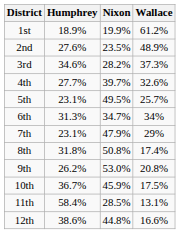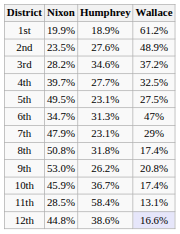 <table class="wikitable sortable" - style="text-align:center;">
 <tr>
 <th>District</th>
+<th>Nixon</th>
 <th>Humphrey</th>
-<th>Nixon</th>
 <th>Wallace</th>
 </tr>
 <tr>
 <td>1st</td>
+<td>19.9%</td>
 <td>18.9%</td>
-<td>19.9%</td>
 <td>61.2%</td>
 </tr>
 <tr>
 <td>2nd</td>
+<td>23.5%</td>
 <td>27.6%</td>
-<td>23.5%</td>
 <td>48.9%</td>
 </tr>
 <tr>
 <td>3rd</td>
+<td>28.2%</td>
 <td>34.6%</td>
-<td>28.2%</td>
-<td>37.3%</td>
+<td>37.2%</td>
 </tr>
 <tr>
 <td>4th</td>
+<td>39.7%</td>
 <td>27.7%</td>
-<td>39.7%</td>
-<td>32.6%</td>
+<td>32.5%</td>
 </tr>
 <tr>
 <td>5th</td>
+<td>49.5%</td>
 <td>23.1%</td>
-<td>49.5%</td>
-<td>25.7%</td>
+<td>27.5%</td>
 </tr>
 <tr>
 <td>6th</td>
+<td>34.7%</td>
 <td>31.3%</td>
-<td>34.7%</td>
-<td>34%</td>
+<td>47%</td>
 </tr>
 <tr>
 <td>7th</td>
+<td>47.9%</td>
 <td>23.1%</td>
-<td>47.9%</td>
 <td>29%</td>
 </tr>
 <tr>
 <td>8th</td>
+<td>50.8%</td>
 <td>31.8%</td>
-<td>50.8%</td>
 <td>17.4%</td>
 </tr>
 <tr>
 <td>9th</td>
+<td>53.0%</td>
 <td>26.2%</td>
-<td>53.0%</td>
 <td>20.8%</td>
 </tr>
 <tr>
 <td>10th</td>
+<td>45.9%</td>
 <td>36.7%</td>
-<td>45.9%</td>
-<td>17.5%</td>
+<td>17.4%</td>
 </tr>
 <tr>
 <td>11th</td>
+<td>28.5%</td>
 <td>58.4%</td>
-<td>28.5%</td>
 <td>13.1%</td>
 </tr>
 <tr>
 <td>12th</td>
+<td>44.8%</td>
 <td>38.6%</td>
-<td>44.8%</td>
-<td>16.6%</td>
+<td style="background: lavender;">16.6%</td>
 </tr>
 </table>
